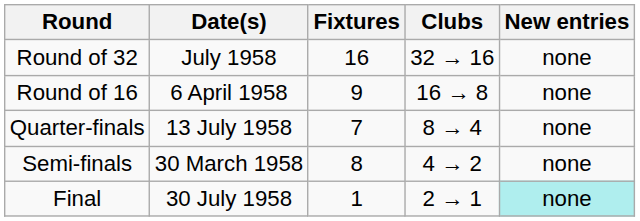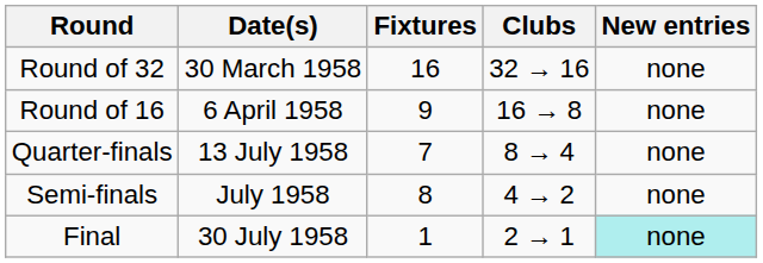 <table class="wikitable" style="text-align:center">
 <tr>
 <th>Round</th>
 <th>Date(s)</th>
 <th>Fixtures</th>
 <th>Clubs</th>
 <th>New entries</th>
 </tr>
 <tr>
 <td>Round of 32</td>
-<td>July 1958</td>
+<td>30 March 1958</td>
 <td>16</td>
 <td>32 → 16</td>
 <td>none</td>
 </tr>
 <tr>
 <td>Round of 16</td>
 <td>6 April 1958</td>
 <td>9</td>
 <td>16 → 8</td>
 <td>none</td>
 </tr>
 <tr>
 <td>Quarter-finals</td>
 <td>13 July 1958</td>
 <td>7</td>
 <td>8 → 4</td>
 <td>none</td>
 </tr>
 <tr>
 <td>Semi-finals</td>
-<td>30 March 1958</td>
+<td>July 1958</td>
 <td>8</td>
 <td>4 → 2</td>
 <td>none</td>
 </tr>
 <tr>
 <td>Final</td>
 <td>30 July 1958</td>
 <td>1</td>
 <td>2 → 1</td>
 <td style="background: paleturquoise;">none</td>
 </tr>
 </table>
